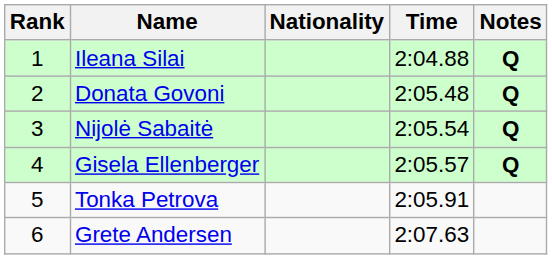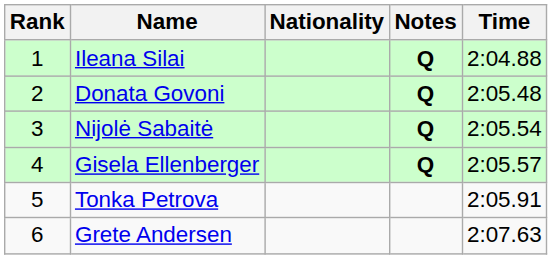 <table class="wikitable sortable" style="text-align:center">
 <tr>
 <th>Rank</th>
 <th>Name</th>
 <th>Nationality</th>
+<th>Notes</th>
 <th>Time</th>
-<th>Notes</th>
 </tr>
 <tr bgcolor=ccffcc>
 <td>1</td>
 <td align=left><a href='#'>Ileana Silai</a></td>
 <td align=left></td>
+<td><strong>Q</strong></td>
 <td>2:04.88</td>
-<td><strong>Q</strong></td>
 </tr>
 <tr bgcolor=ccffcc>
 <td>2</td>
 <td align=left><a href='#'>Donata Govoni</a></td>
 <td align=left></td>
+<td><strong>Q</strong></td>
 <td>2:05.48</td>
-<td><strong>Q</strong></td>
 </tr>
 <tr bgcolor=ccffcc>
 <td>3</td>
 <td align=left><a href='#'>Nijolė Sabaitė</a></td>
 <td align=left></td>
+<td><strong>Q</strong></td>
 <td>2:05.54</td>
-<td><strong>Q</strong></td>
 </tr>
 <tr bgcolor=ccffcc>
 <td>4</td>
 <td align=left><a href='#'>Gisela Ellenberger</a></td>
 <td align=left></td>
+<td><strong>Q</strong></td>
 <td>2:05.57</td>
-<td><strong>Q</strong></td>
 </tr>
 <tr>
 <td>5</td>
 <td align=left><a href='#'>Tonka Petrova</a></td>
 <td align=left></td>
+<td></td>
 <td>2:05.91</td>
-<td></td>
 </tr>
 <tr>
 <td>6</td>
 <td align=left><a href='#'>Grete Andersen</a></td>
 <td align=left></td>
+<td></td>
 <td>2:07.63</td>
-<td></td>
 </tr>
 </table>
